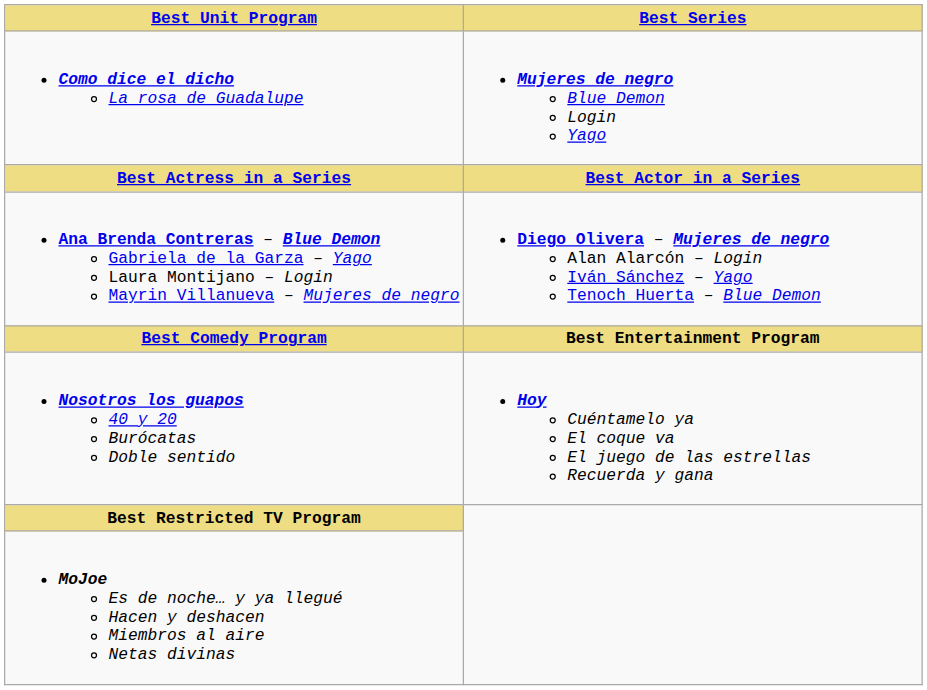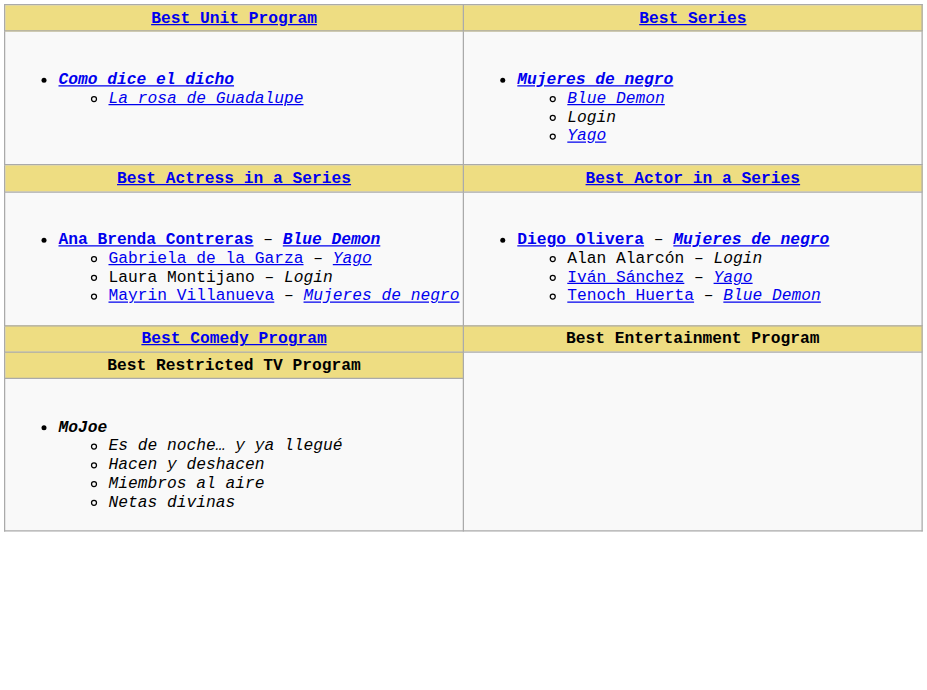 <table class="wikitable">
 <tr>
 <th style="background:#EEDD82; width:50%"><a href='#'>Best Unit Program</a></th>
 <th style="background:#EEDD82; width:50%"><a href='#'>Best Series</a></th>
 </tr>
 <tr>
 <td valign="top"><br><ul><li><strong><em><a href='#'>Como dice el dicho</a></em></strong><ul><li><em><a href='#'>La rosa de Guadalupe</a></em></li></ul></li></ul></td>
 <td valign="top"><br><ul><li><strong><em><a href='#'>Mujeres de negro</a></em></strong><ul><li><em><a href='#'>Blue Demon</a></em></li><li><em>Login</em></li><li><em><a href='#'>Yago</a></em></li></ul></li></ul></td>
 </tr>
 <tr>
 <th style="background:#EEDD82; width:50%"><a href='#'>Best Actress in a Series</a></th>
 <th style="background:#EEDD82; width:50%"><a href='#'>Best Actor in a Series</a></th>
 </tr>
 <tr>
 <td valign="top"><br><ul><li><strong><a href='#'>Ana Brenda Contreras</a></strong> – <strong><em><a href='#'>Blue Demon</a></em></strong><ul><li><a href='#'>Gabriela de la Garza</a> – <em><a href='#'>Yago</a></em></li><li>Laura Montijano – <em>Login</em></li><li><a href='#'>Mayrin Villanueva</a> – <em><a href='#'>Mujeres de negro</a></em></li></ul></li></ul></td>
 <td valign="top"><br><ul><li><strong><a href='#'>Diego Olivera</a></strong> – <strong><em><a href='#'>Mujeres de negro</a></em></strong><ul><li>Alan Alarcón – <em>Login</em></li><li><a href='#'>Iván Sánchez</a> – <em><a href='#'>Yago</a></em></li><li><a href='#'>Tenoch Huerta</a> – <em><a href='#'>Blue Demon</a></em></li></ul></li></ul></td>
 </tr>
 <tr>
 <th style="background:#EEDD82; width:50%"><a href='#'>Best Comedy Program</a></th>
 <th style="background:#EEDD82; width:50%">Best Entertainment Program</th>
 </tr>
 <tr>
-<td valign="top"><br><ul><li><strong><em><a href='#'>Nosotros los guapos</a></em></strong><ul><li><em><a href='#'>40 y 20</a></em></li><li><em>Burócatas</em></li><li><em>Doble sentido</em></li></ul></li></ul></td>
-<td valign="top"><br><ul><li><strong><em><a href='#'>Hoy</a></em></strong><ul><li><em>Cuéntamelo ya</em></li><li><em>El coque va</em></li><li><em>El juego de las estrellas</em></li><li><em>Recuerda y gana</em></li></ul></li></ul></td>
-</tr>
-<tr>
 <th style="background:#EEDD82; width:50%">Best Restricted TV Program</th>
 </tr>
 <tr>
 <td valign="top"><br><ul><li><strong><em>MoJoe</em></strong><ul><li><em>Es de noche… y ya llegué</em></li><li><em>Hacen y deshacen</em></li><li><em>Miembros al aire</em></li><li><em>Netas divinas</em></li></ul></li></ul></td>
 </tr>
 </table>
